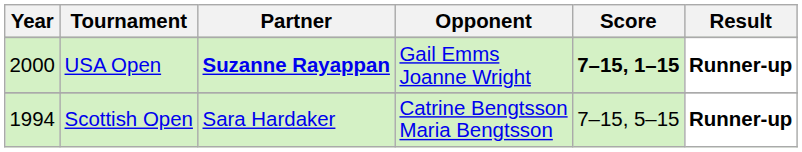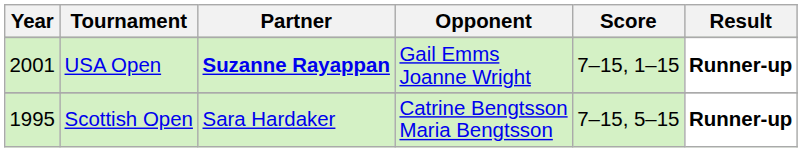 <table class="sortable wikitable" style="font-size: 90%;">
 <tr>
 <th>Year</th>
 <th>Tournament</th>
 <th>Partner</th>
 <th>Opponent</th>
 <th>Score</th>
 <th>Result</th>
 </tr>
 <tr>
 </tr>
 <tr style="background:#D4F1C5">
-<td align="center">2000</td>
+<td align="center">2001</td>
 <td align="left"><a href='#'>USA Open</a></td>
 <td align="left"><strong> <a href='#'>Suzanne Rayappan</a></strong></td>
 <td align="left"> <a href='#'>Gail Emms</a> <br>  <a href='#'>Joanne Wright</a></td>
-<td align="left"><strong>7–15, 1–15</strong></td>
+<td align="left">7–15, 1–15</td>
 <td style="text-align:left; background:white"> <strong>Runner-up</strong></td>
 </tr>
 <tr>
 </tr>
 <tr style="background:#D4F1C5">
-<td align="center">1994</td>
+<td align="center">1995</td>
 <td align="left"><a href='#'>Scottish Open</a></td>
 <td align="left"> <a href='#'>Sara Hardaker</a></td>
 <td align="left"> <a href='#'>Catrine Bengtsson</a> <br>  <a href='#'>Maria Bengtsson</a></td>
 <td align="left">7–15, 5–15</td>
 <td style="text-align:left; background:white"> <strong>Runner-up</strong></td>
 </tr>
 </table>
